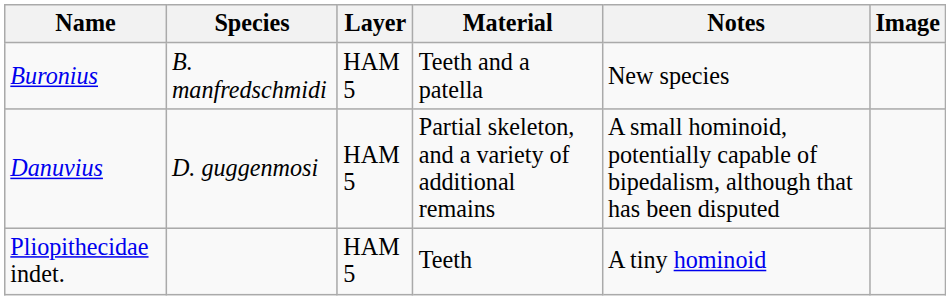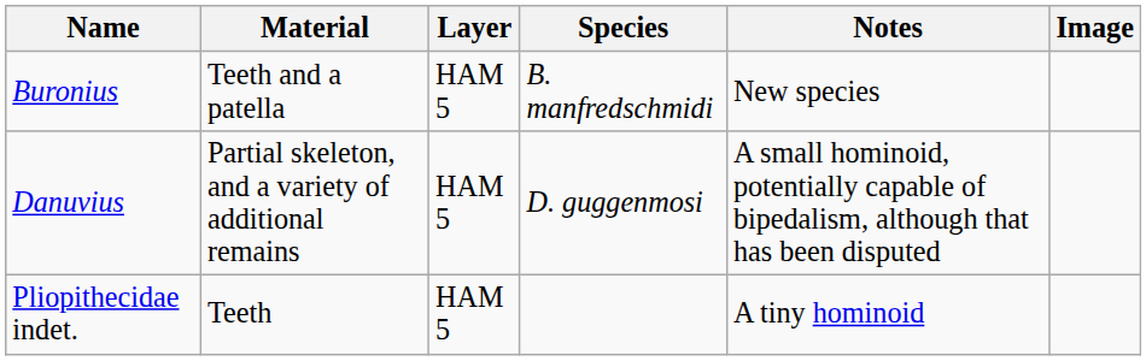 <table class="wikitable" width="100%" align="center">
 <tr>
 <th>Name</th>
+<th>Material</th>
+<th>Layer</th>
 <th>Species</th>
-<th>Layer</th>
-<th>Material</th>
 <th>Notes</th>
 <th>Image</th>
 </tr>
 <tr>
 <td><em><a href='#'>Buronius</a></em></td>
+<td>Teeth and a patella</td>
+<td>HAM 5</td>
 <td><em>B. manfredschmidi</em></td>
-<td>HAM 5</td>
-<td>Teeth and a patella</td>
 <td>New species</td>
 <td></td>
 </tr>
 <tr>
 <td><em><a href='#'>Danuvius</a></em></td>
+<td>Partial skeleton, and a variety of additional remains</td>
+<td>HAM 5</td>
 <td><em>D. guggenmosi</em></td>
-<td>HAM 5</td>
-<td>Partial skeleton, and a variety of additional remains</td>
 <td>A small hominoid, potentially capable of bipedalism, although that has been disputed</td>
 <td></td>
 </tr>
 <tr>
 <td><a href='#'>Pliopithecidae</a> indet.</td>
+<td>Teeth</td>
+<td>HAM 5</td>
 <td></td>
-<td>HAM 5</td>
-<td>Teeth</td>
 <td>A tiny <a href='#'>hominoid</a></td>
 <td></td>
 </tr>
 </table>
